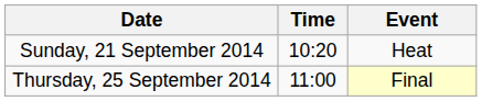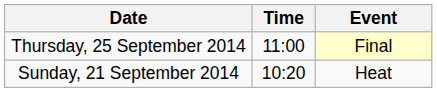 <table class = "wikitable" style="text-align:center;">
 <tr>
 <th width=220>Date</th>
 <th width=50>Time</th>
 <th width=100>Event</th>
 </tr>
 <tr>
+<td>Thursday, 25 September 2014</td>
+<td>11:00</td>
+<td bgcolor=ffffcc>Final</td>
+</tr>
+<tr>
 <td>Sunday, 21 September 2014</td>
 <td>10:20</td>
 <td>Heat</td>
 </tr>
-<tr>
-<td>Thursday, 25 September 2014</td>
-<td>11:00</td>
-<td bgcolor=ffffcc>Final</td>
-</tr>
 </table>
